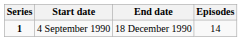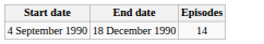 <table class="wikitable" style="text-align:center;">
 <tr>
-<th>Series</th>
 <th>Start date</th>
 <th>End date</th>
 <th>Episodes</th>
 </tr>
 <tr>
-<td><strong>1</strong></td>
 <td>4 September 1990</td>
 <td>18 December 1990</td>
 <td>14</td>
 </tr>
 </table>
